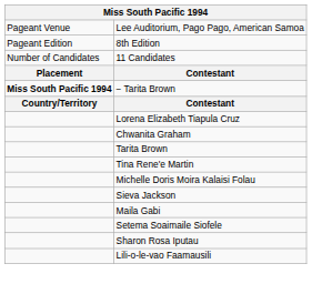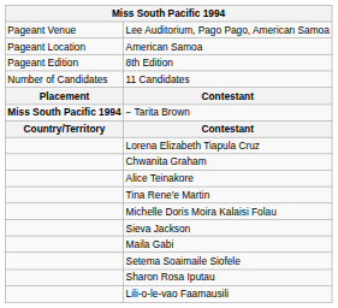 <table class="wikitable sortable" style="font-size: 80%;">
 <tr>
 <th colspan="2"><strong>Miss South Pacific 1994</strong></th>
 </tr>
 <tr>
 <td>Pageant Venue</td>
 <td>Lee Auditorium, Pago Pago, American Samoa</td>
+</tr>
+<tr>
+<td>Pageant Location</td>
+<td>American Samoa</td>
 </tr>
 <tr>
 <td>Pageant Edition</td>
 <td>8th Edition</td>
 </tr>
 <tr>
 <td>Number of Candidates</td>
 <td>11 Candidates</td>
 </tr>
 <tr>
 <th>Placement</th>
 <th>Contestant</th>
 </tr>
 <tr>
 <td><strong>Miss South Pacific 1994</strong></td>
 <td> − Tarita Brown</td>
 </tr>
 <tr>
 <th><strong>Country/Territory</strong></th>
 <th>Contestant</th>
 </tr>
 <tr>
 <td></td>
 <td>Lorena Elizabeth Tiapula Cruz</td>
 </tr>
 <tr>
 <td></td>
 <td>Chwanita Graham</td>
 </tr>
 <tr>
 <td></td>
-<td>Tarita Brown</td>
+<td>Alice Teinakore</td>
 </tr>
 <tr>
 <td></td>
 <td>Tina Rene'e Martin</td>
 </tr>
 <tr>
 <td></td>
 <td>Michelle Doris Moira Kalaisi Folau</td>
 </tr>
 <tr>
 <td></td>
 <td>Sieva Jackson</td>
 </tr>
 <tr>
 <td></td>
 <td>Maila Gabi</td>
 </tr>
 <tr>
 <td></td>
 <td>Setema Soaimaile Siofele</td>
 </tr>
 <tr>
 <td></td>
 <td>Sharon Rosa Iputau</td>
 </tr>
 <tr>
 <td></td>
 <td>Lili-o-le-vao Faamausili</td>
 </tr>
 </table>
